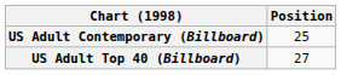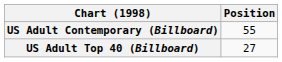 <table class="wikitable plainrowheaders">
 <tr>
 <th>Chart (1998)</th>
 <th>Position</th>
 </tr>
 <tr>
 <th scope="row">US Adult Contemporary (<em>Billboard</em>)</th>
-<td style="text-align:center;">25</td>
+<td style="text-align:center;">55</td>
 </tr>
 <tr>
 <th scope="row">US Adult Top 40 (<em>Billboard</em>)</th>
 <td style="text-align:center;">27</td>
 </tr>
 </table>
